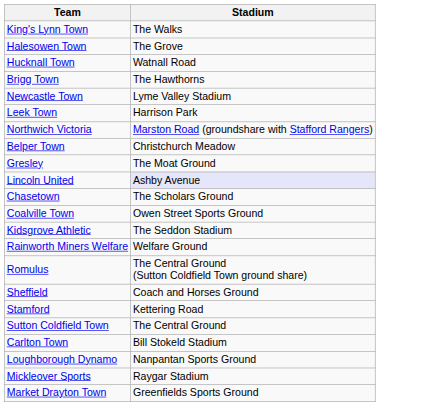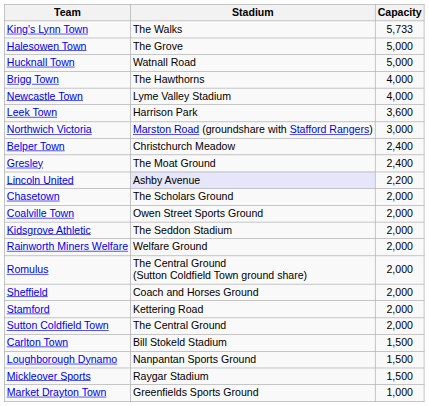 <table class="wikitable sortable">
 <tr>
 <th>Team</th>
 <th>Stadium</th>
+<th>Capacity</th>
 </tr>
 <tr>
 <td><a href='#'>King's Lynn Town</a></td>
 <td>The Walks</td>
+<td style="text-align:center;">5,733</td>
 </tr>
 <tr>
 <td><a href='#'>Halesowen Town</a></td>
 <td>The Grove</td>
+<td style="text-align:center;">5,000</td>
 </tr>
 <tr>
 <td><a href='#'>Hucknall Town</a></td>
 <td>Watnall Road</td>
+<td style="text-align:center;">5,000</td>
 </tr>
 <tr>
 <td><a href='#'>Brigg Town</a></td>
 <td>The Hawthorns</td>
+<td style="text-align:center;">4,000</td>
 </tr>
 <tr>
 <td><a href='#'>Newcastle Town</a></td>
 <td>Lyme Valley Stadium</td>
+<td style="text-align:center;">4,000</td>
 </tr>
 <tr>
 <td><a href='#'>Leek Town</a></td>
 <td>Harrison Park</td>
+<td style="text-align:center;">3,600</td>
 </tr>
 <tr>
 <td><a href='#'>Northwich Victoria</a></td>
 <td><a href='#'>Marston Road</a> (groundshare with <a href='#'>Stafford Rangers</a>)</td>
+<td style="text-align:center;">3,000</td>
 </tr>
 <tr>
 <td><a href='#'>Belper Town</a></td>
 <td>Christchurch Meadow</td>
+<td style="text-align:center;">2,400</td>
 </tr>
 <tr>
 <td><a href='#'>Gresley</a></td>
 <td>The Moat Ground</td>
+<td style="text-align:center;">2,400</td>
 </tr>
 <tr>
 <td><a href='#'>Lincoln United</a></td>
 <td style="background: lavender;">Ashby Avenue</td>
+<td style="text-align:center;">2,200</td>
 </tr>
 <tr>
 <td><a href='#'>Chasetown</a></td>
 <td>The Scholars Ground</td>
+<td style="text-align:center;">2,000</td>
 </tr>
 <tr>
 <td><a href='#'>Coalville Town</a></td>
 <td>Owen Street Sports Ground</td>
+<td style="text-align:center;">2,000</td>
 </tr>
 <tr>
 <td><a href='#'>Kidsgrove Athletic</a></td>
 <td>The Seddon Stadium</td>
+<td style="text-align:center;">2,000</td>
 </tr>
 <tr>
 <td><a href='#'>Rainworth Miners Welfare</a></td>
 <td>Welfare Ground</td>
+<td style="text-align:center;">2,000</td>
 </tr>
 <tr>
 <td><a href='#'>Romulus</a></td>
 <td>The Central Ground <br>(Sutton Coldfield Town ground share)</td>
+<td style="text-align:center;">2,000</td>
 </tr>
 <tr>
 <td><a href='#'>Sheffield</a></td>
 <td>Coach and Horses Ground</td>
+<td style="text-align:center;">2,000</td>
 </tr>
 <tr>
 <td><a href='#'>Stamford</a></td>
 <td>Kettering Road</td>
+<td style="text-align:center;">2,000</td>
 </tr>
 <tr>
 <td><a href='#'>Sutton Coldfield Town</a></td>
 <td>The Central Ground</td>
+<td style="text-align:center;">2,000</td>
 </tr>
 <tr>
 <td><a href='#'>Carlton Town</a></td>
 <td>Bill Stokeld Stadium</td>
+<td style="text-align:center;">1,500</td>
 </tr>
 <tr>
 <td><a href='#'>Loughborough Dynamo</a></td>
 <td>Nanpantan Sports Ground</td>
+<td style="text-align:center;">1,500</td>
 </tr>
 <tr>
 <td><a href='#'>Mickleover Sports</a></td>
 <td>Raygar Stadium</td>
+<td style="text-align:center;">1,500</td>
 </tr>
 <tr>
 <td><a href='#'>Market Drayton Town</a></td>
 <td>Greenfields Sports Ground</td>
+<td style="text-align:center;">1,000</td>
 </tr>
 </table>
